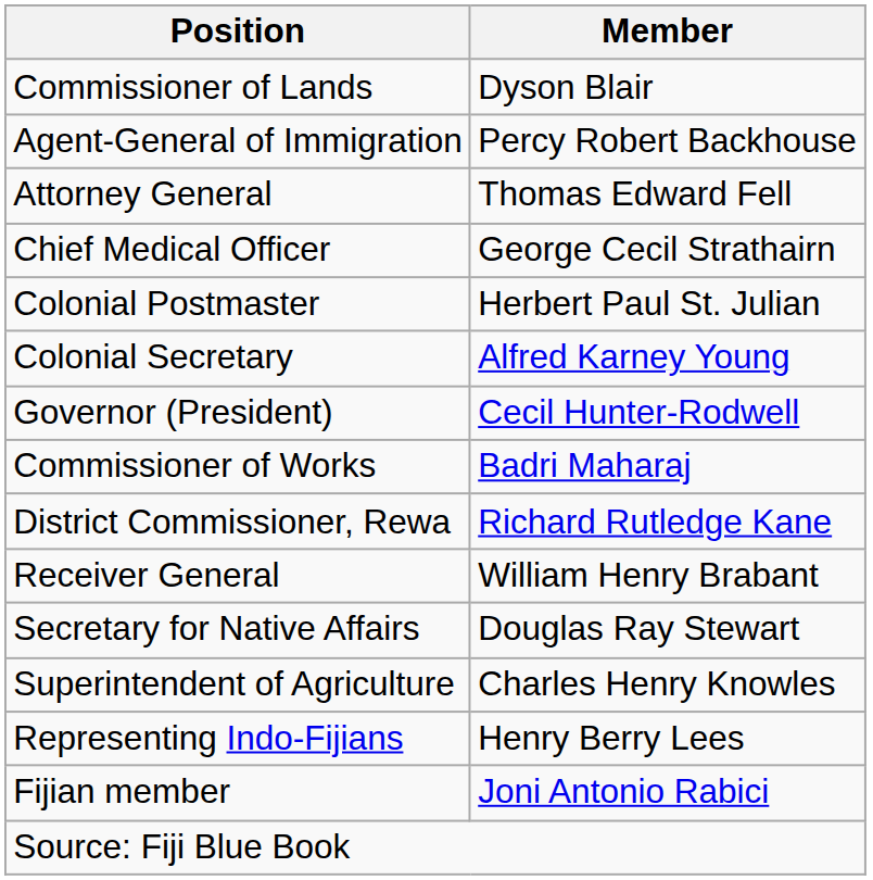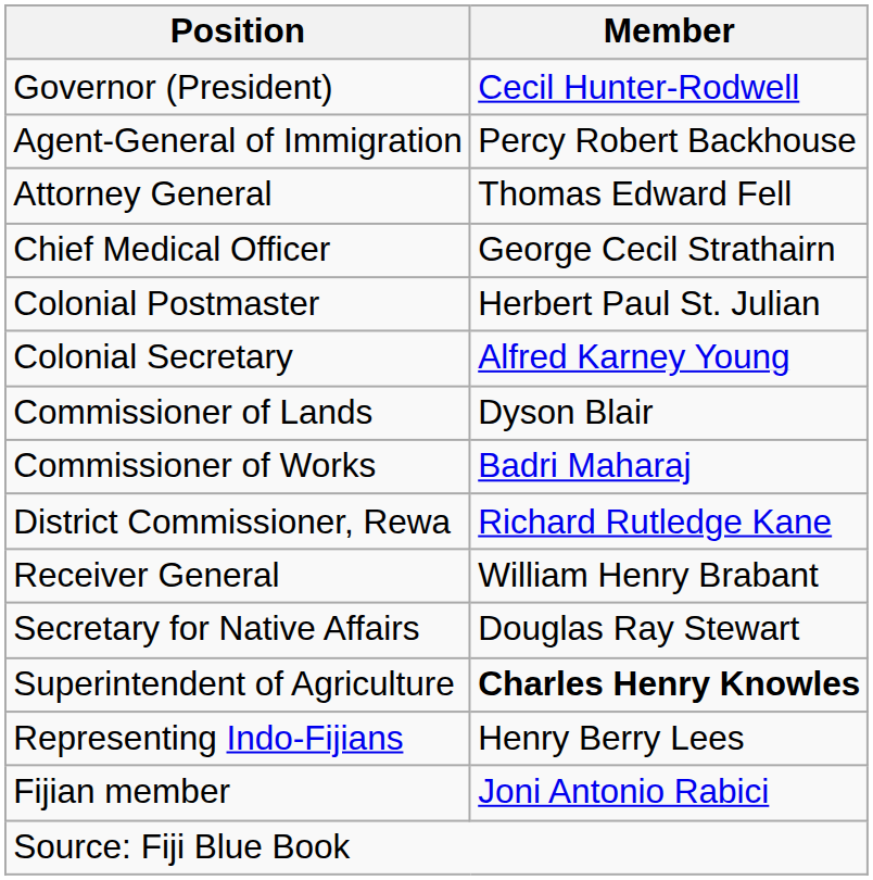 <table class=wikitable>
 <tr>
 <th>Position</th>
 <th>Member</th>
 </tr>
 <tr>
-<td>Commissioner of Lands</td>
-<td>Dyson Blair</td>
+<td>Governor (President)</td>
+<td><a href='#'>Cecil Hunter-Rodwell</a></td>
 </tr>
 <tr>
 <td>Agent-General of Immigration</td>
 <td>Percy Robert Backhouse</td>
 </tr>
 <tr>
 <td>Attorney General</td>
 <td>Thomas Edward Fell</td>
 </tr>
 <tr>
 <td>Chief Medical Officer</td>
 <td>George Cecil Strathairn</td>
 </tr>
 <tr>
 <td>Colonial Postmaster</td>
 <td>Herbert Paul St. Julian</td>
 </tr>
 <tr>
 <td>Colonial Secretary</td>
 <td><a href='#'>Alfred Karney Young</a></td>
 </tr>
 <tr>
-<td>Governor (President)</td>
-<td><a href='#'>Cecil Hunter-Rodwell</a></td>
+<td>Commissioner of Lands</td>
+<td>Dyson Blair</td>
 </tr>
 <tr>
 <td>Commissioner of Works</td>
 <td><a href='#'>Badri Maharaj</a></td>
 </tr>
 <tr>
 <td>District Commissioner, Rewa</td>
 <td><a href='#'>Richard Rutledge Kane</a></td>
 </tr>
 <tr>
 <td>Receiver General</td>
 <td>William Henry Brabant</td>
 </tr>
 <tr>
 <td>Secretary for Native Affairs</td>
 <td>Douglas Ray Stewart</td>
 </tr>
 <tr>
 <td>Superintendent of Agriculture</td>
-<td>Charles Henry Knowles</td>
+<td><strong>Charles Henry Knowles</strong></td>
 </tr>
 <tr>
 <td>Representing <a href='#'>Indo-Fijians</a></td>
 <td>Henry Berry Lees</td>
 </tr>
 <tr>
 <td>Fijian member</td>
 <td><a href='#'>Joni Antonio Rabici</a></td>
 </tr>
 <tr>
 <td colspan=2>Source: Fiji Blue Book</td>
 </tr>
 </table>
